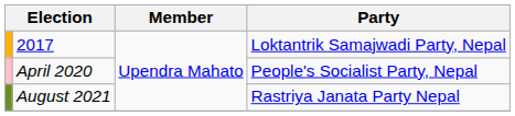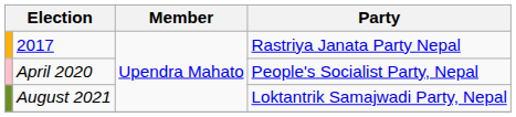 <table class="wikitable">
 <tr>
 <th colspan="2">Election</th>
 <th>Member</th>
 <th>Party</th>
 </tr>
 <tr>
 <td style="background-color:#ffb300"></td>
 <td><a href='#'>2017</a></td>
 <td rowspan="3"><a href='#'>Upendra Mahato</a></td>
-<td><a href='#'>Loktantrik Samajwadi Party, Nepal</a></td>
+<td><a href='#'>Rastriya Janata Party Nepal</a></td>
 </tr>
 <tr>
 <td style="background-color:pink"></td>
 <td><em>April 2020</em></td>
 <td><a href='#'>People's Socialist Party, Nepal</a></td>
 </tr>
 <tr>
 <td style="background-color:olivedrab"></td>
 <td><em>August 2021</em></td>
-<td><a href='#'>Rastriya Janata Party Nepal</a></td>
+<td><a href='#'>Loktantrik Samajwadi Party, Nepal</a></td>
 </tr>
 <tr>
 </tr>
 </table>
